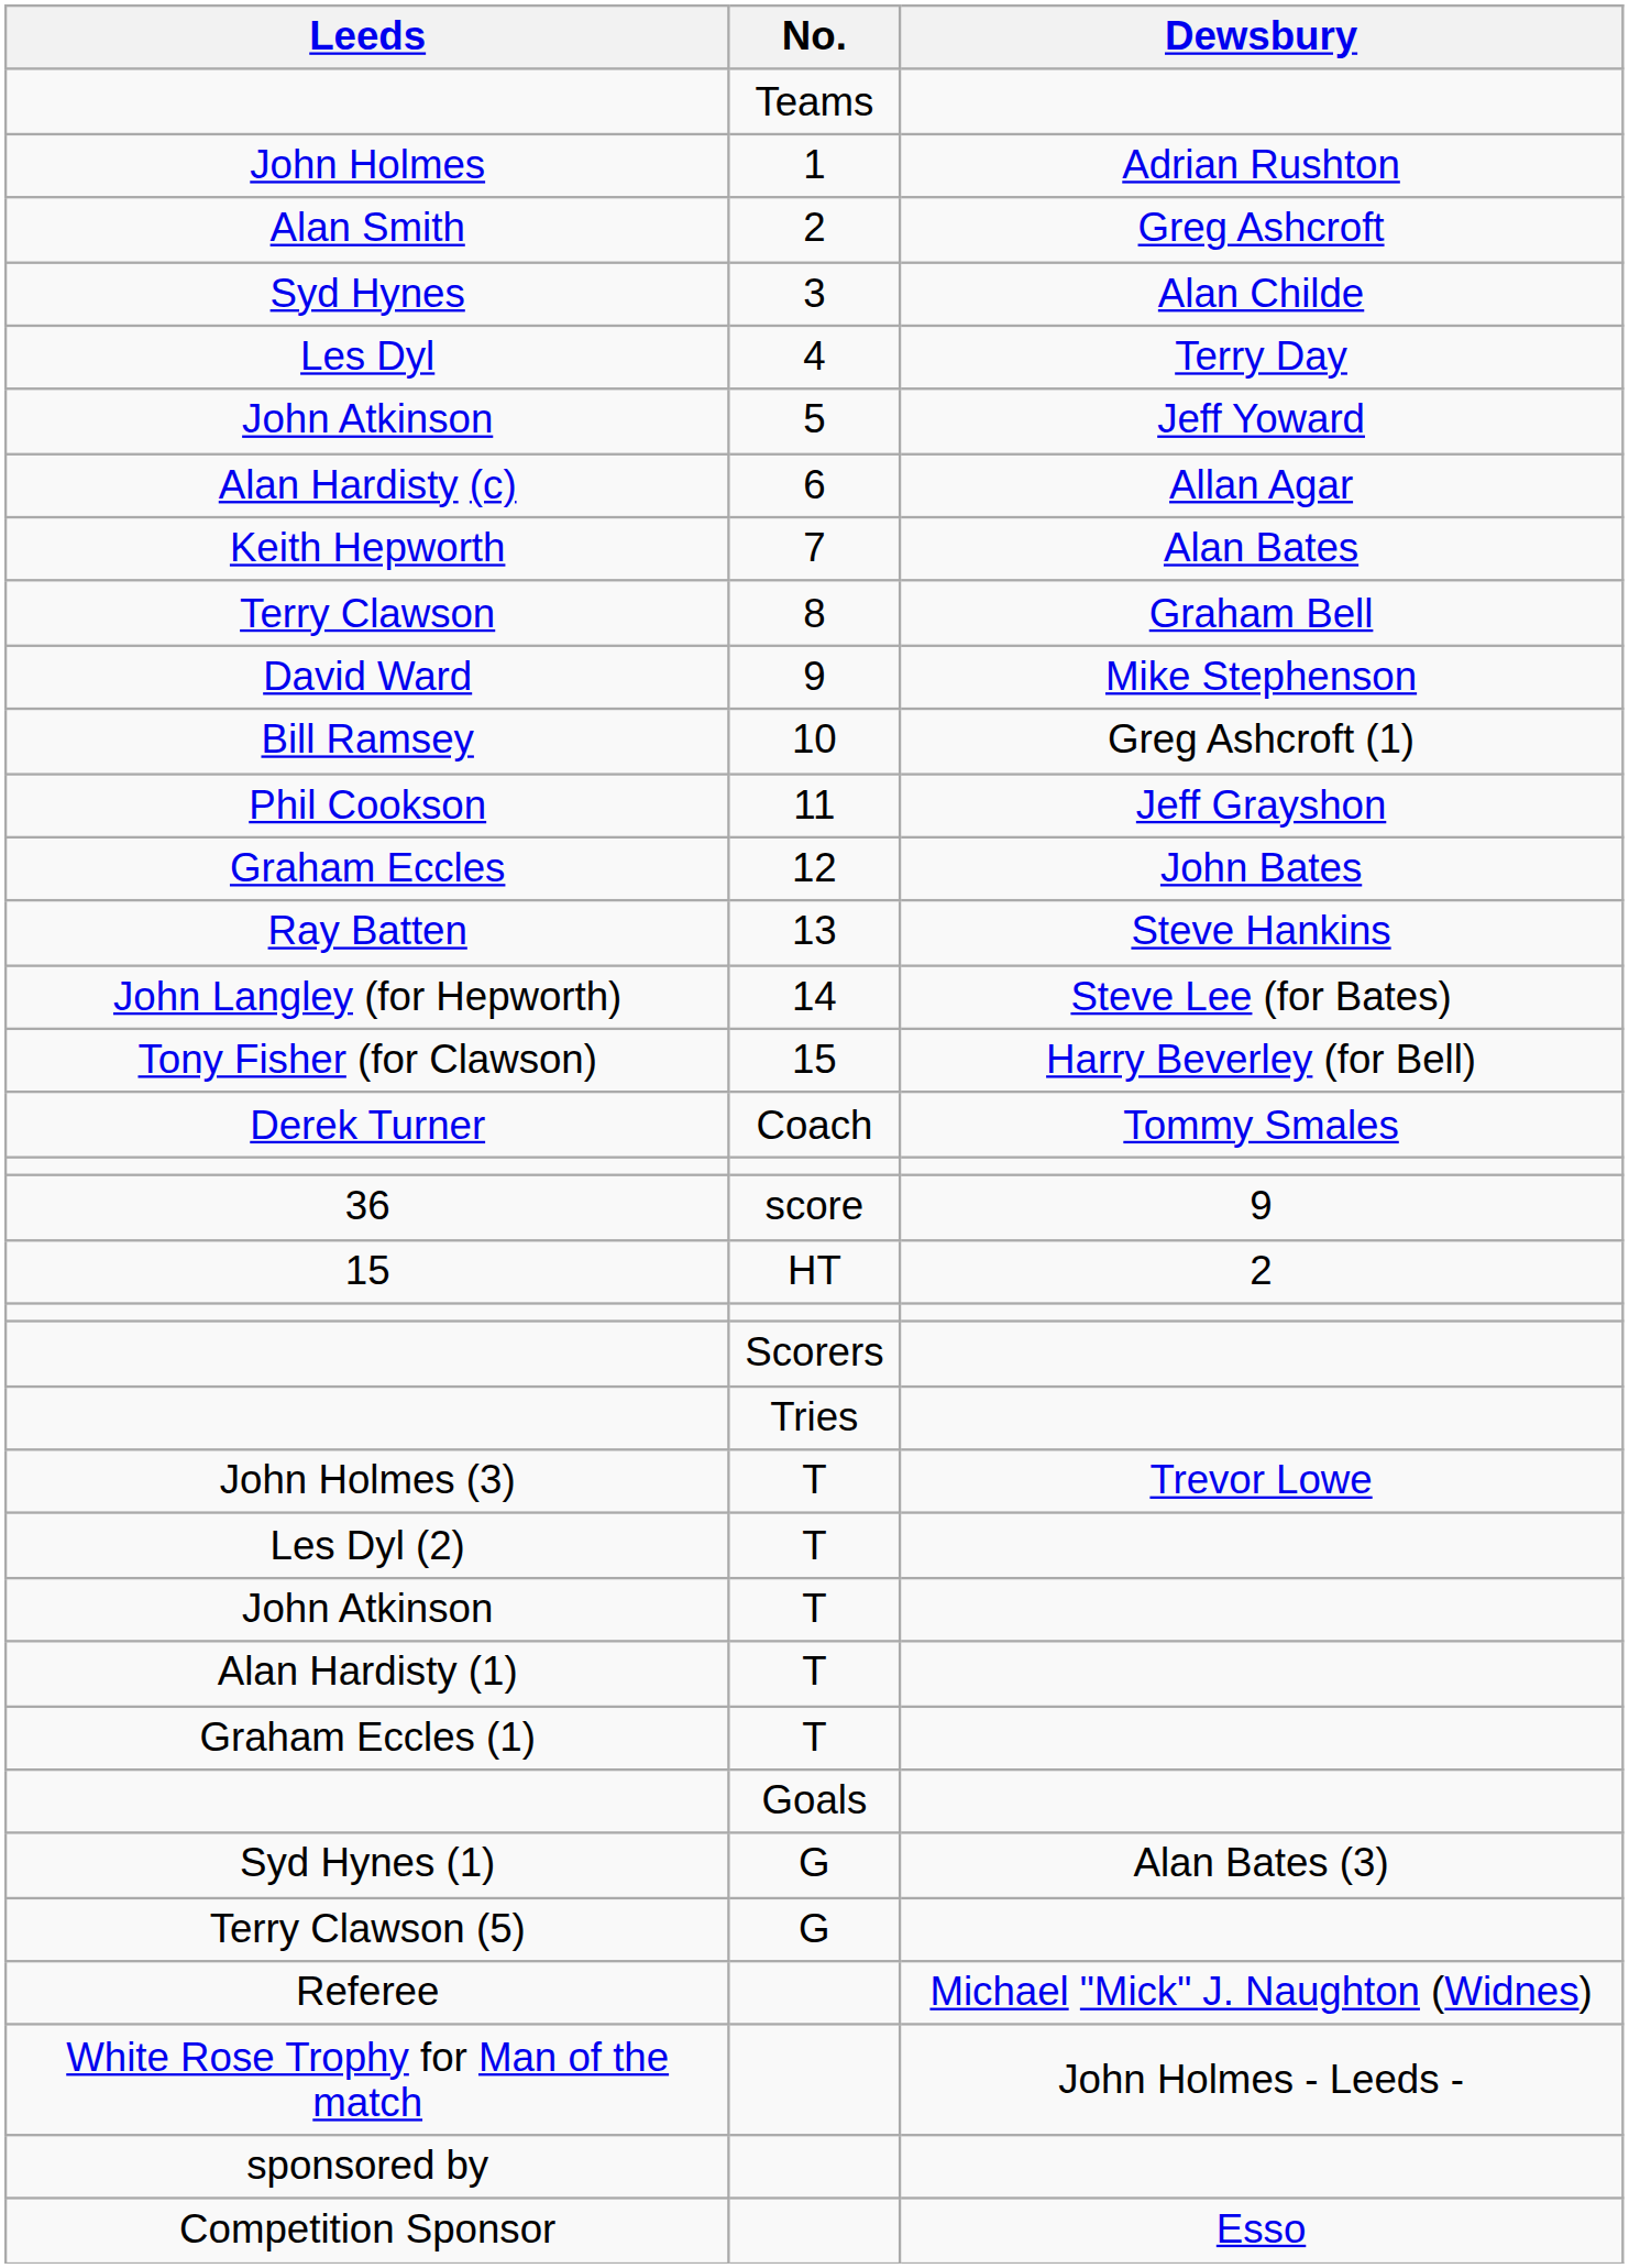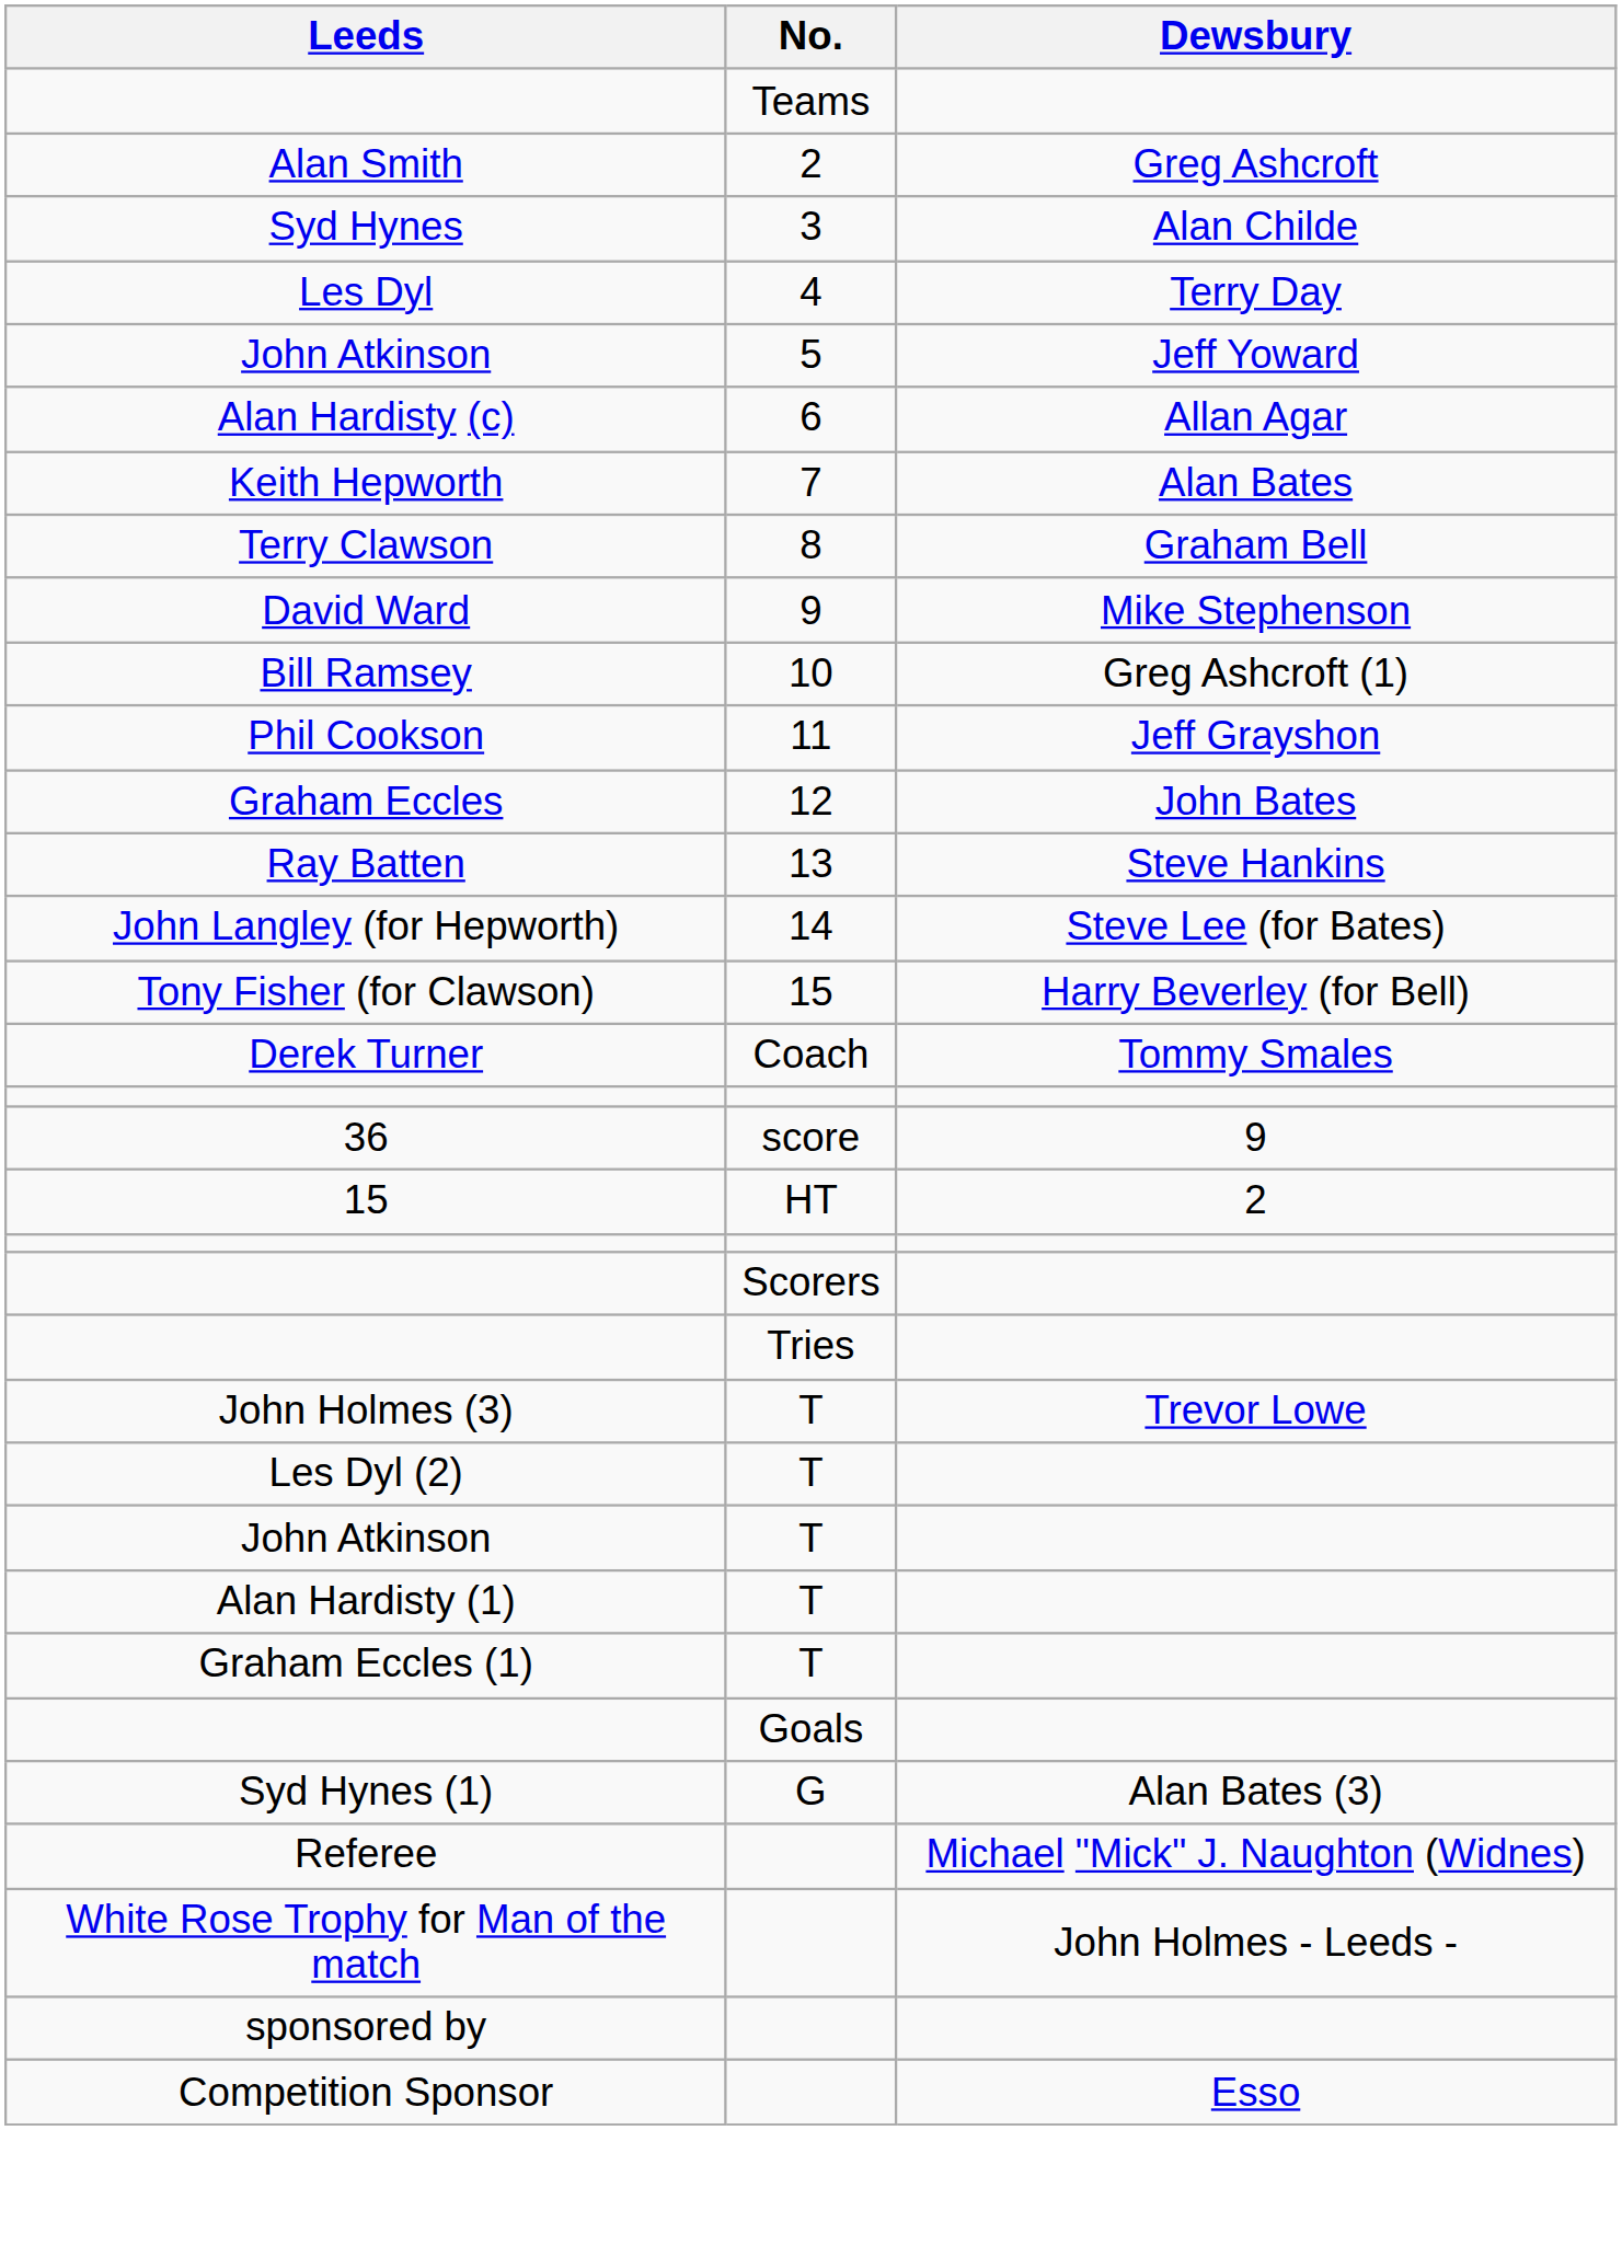 <table class="wikitable" style="text-align:center;">
 <tr>
 <th width=280 abbr=winner><a href='#'>Leeds</a></th>
 <th width=60 abbr="Number">No.</th>
 <th width=280 abbr=runner-up><a href='#'>Dewsbury</a></th>
 </tr>
 <tr>
 <td></td>
 <td>Teams</td>
 <td></td>
-</tr>
-<tr>
-<td><a href='#'>John Holmes</a></td>
-<td>1</td>
-<td><a href='#'>Adrian Rushton</a></td>
 </tr>
 <tr>
 <td><a href='#'>Alan Smith</a></td>
 <td>2</td>
 <td><a href='#'>Greg Ashcroft</a></td>
 </tr>
 <tr>
 <td><a href='#'>Syd Hynes</a></td>
 <td>3</td>
 <td><a href='#'>Alan Childe</a></td>
 </tr>
 <tr>
 <td><a href='#'>Les Dyl</a></td>
 <td>4</td>
 <td><a href='#'>Terry Day</a></td>
 </tr>
 <tr>
 <td><a href='#'>John Atkinson</a></td>
 <td>5</td>
 <td><a href='#'>Jeff Yoward</a></td>
 </tr>
 <tr>
 <td><a href='#'>Alan Hardisty</a> <a href='#'>(c)</a></td>
 <td>6</td>
 <td><a href='#'>Allan Agar</a></td>
 </tr>
 <tr>
 <td><a href='#'>Keith Hepworth</a></td>
 <td>7</td>
 <td><a href='#'>Alan Bates</a></td>
 </tr>
 <tr>
 <td><a href='#'>Terry Clawson</a></td>
 <td>8</td>
 <td><a href='#'>Graham Bell</a></td>
 </tr>
 <tr>
 <td><a href='#'>David Ward</a></td>
 <td>9</td>
 <td><a href='#'>Mike Stephenson</a></td>
 </tr>
 <tr>
 <td><a href='#'>Bill Ramsey</a></td>
 <td>10</td>
 <td>Greg Ashcroft (1)</td>
 </tr>
 <tr>
 <td><a href='#'>Phil Cookson</a></td>
 <td>11</td>
 <td><a href='#'>Jeff Grayshon</a></td>
 </tr>
 <tr>
 <td><a href='#'>Graham Eccles</a></td>
 <td>12</td>
 <td><a href='#'>John Bates</a></td>
 </tr>
 <tr>
 <td><a href='#'>Ray Batten</a></td>
 <td>13</td>
 <td><a href='#'>Steve Hankins</a></td>
 </tr>
 <tr>
 <td><a href='#'>John Langley</a> (for Hepworth)</td>
 <td>14</td>
 <td><a href='#'>Steve Lee</a> (for Bates)</td>
 </tr>
 <tr>
 <td><a href='#'>Tony Fisher</a> (for Clawson)</td>
 <td>15</td>
 <td><a href='#'>Harry Beverley</a> (for Bell)</td>
 </tr>
 <tr>
 <td><a href='#'>Derek Turner</a></td>
 <td>Coach</td>
 <td><a href='#'>Tommy Smales</a></td>
 </tr>
 <tr>
 <td></td>
 <td></td>
 <td></td>
 </tr>
 <tr>
 <td>36</td>
 <td>score</td>
 <td>9</td>
 </tr>
 <tr>
 <td>15</td>
 <td>HT</td>
 <td>2</td>
 </tr>
 <tr>
 <td></td>
 <td></td>
 <td></td>
 </tr>
 <tr>
 <td></td>
 <td>Scorers</td>
 <td></td>
 </tr>
 <tr>
 <td></td>
 <td>Tries</td>
 <td></td>
 </tr>
 <tr>
 <td>John Holmes (3)</td>
 <td>T</td>
 <td><a href='#'>Trevor Lowe</a></td>
 </tr>
 <tr>
 <td>Les Dyl (2)</td>
 <td>T</td>
 <td></td>
 </tr>
 <tr>
 <td>John Atkinson</td>
 <td>T</td>
 <td></td>
 </tr>
 <tr>
 <td>Alan Hardisty (1)</td>
 <td>T</td>
 <td></td>
 </tr>
 <tr>
 <td>Graham Eccles (1)</td>
 <td>T</td>
 <td></td>
 </tr>
 <tr>
 <td></td>
 <td>Goals</td>
 <td></td>
 </tr>
 <tr>
 <td>Syd Hynes (1)</td>
 <td>G</td>
 <td>Alan Bates (3)</td>
 </tr>
 <tr>
-<td>Terry Clawson (5)</td>
-<td>G</td>
-<td></td>
-</tr>
-<tr>
 <td>Referee</td>
 <td></td>
 <td><a href='#'>Michael</a> <a href='#'>"Mick" J. Naughton</a> (<a href='#'>Widnes</a>)</td>
 </tr>
 <tr>
 <td><a href='#'>White Rose Trophy</a> for <a href='#'>Man of the match</a></td>
 <td></td>
 <td>John Holmes - Leeds - </td>
 </tr>
 <tr>
 <td>sponsored by</td>
 <td></td>
 <td></td>
 </tr>
 <tr>
 <td>Competition Sponsor</td>
 <td></td>
 <td><a href='#'>Esso</a></td>
 </tr>
 </table>
